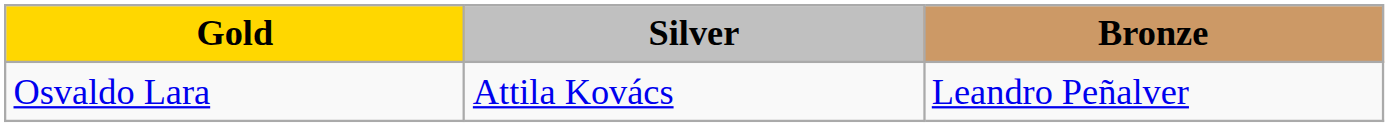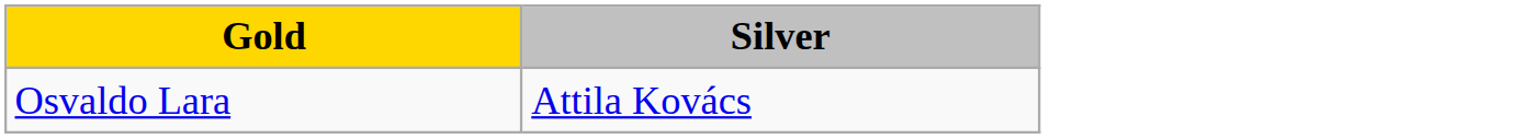 <table class="wikitable" style="text-align:left">
 <tr align="center">
 <td width=200 bgcolor=gold><strong>Gold</strong></td>
 <td width=200 bgcolor=silver><strong>Silver</strong></td>
-<td width=200 bgcolor=CC9966><strong>Bronze</strong></td>
 </tr>
 <tr>
 <td><a href='#'>Osvaldo Lara</a><br><em></em></td>
 <td><a href='#'>Attila Kovács</a><br><em></em></td>
-<td><a href='#'>Leandro Peñalver</a><br><em></em></td>
 </tr>
 </table>
